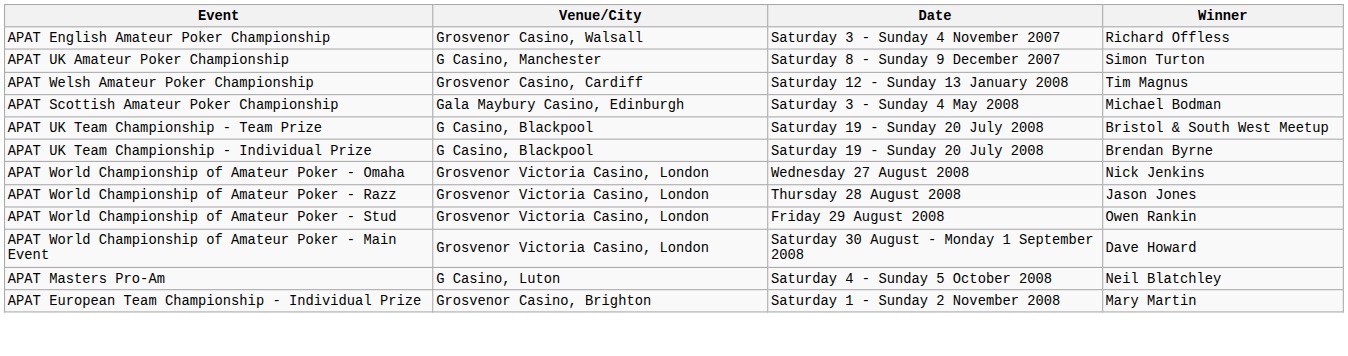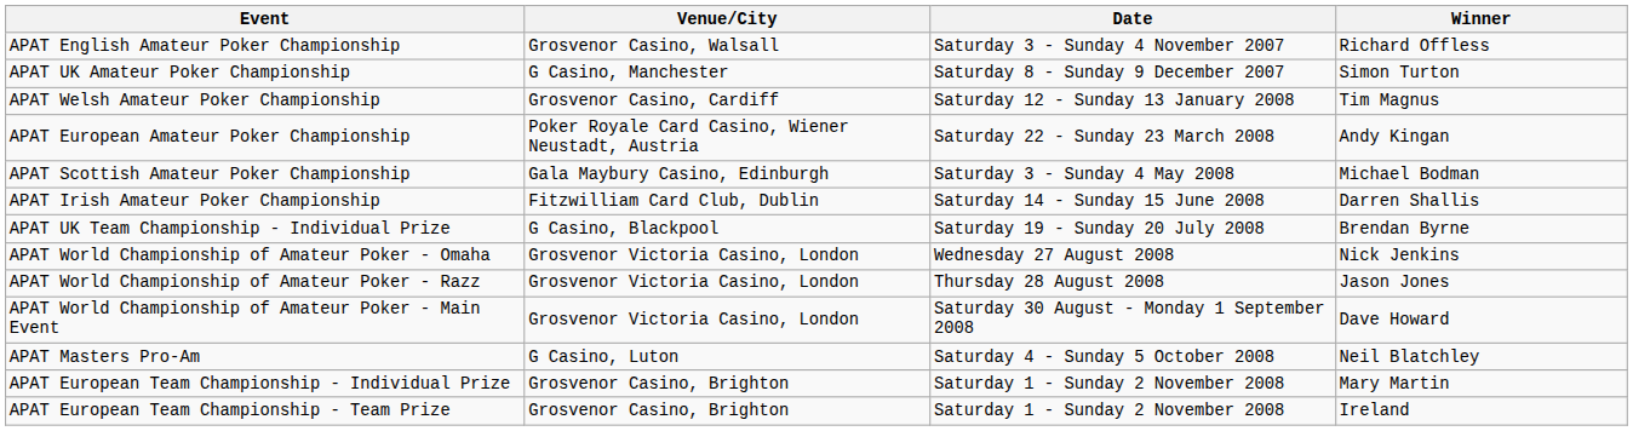 <table class="wikitable collapsible" width="100%">
 <tr>
 <th width="32%">Event</th>
 <th width="25%">Venue/City</th>
 <th width="25%">Date</th>
 <th width="18%">Winner</th>
 </tr>
 <tr>
 <td>APAT English Amateur Poker Championship</td>
 <td> Grosvenor Casino, Walsall</td>
 <td>Saturday 3 - Sunday 4 November 2007</td>
 <td> Richard Offless</td>
 </tr>
 <tr>
 <td>APAT UK Amateur Poker Championship</td>
 <td> G Casino, Manchester</td>
 <td>Saturday 8 - Sunday 9 December 2007</td>
 <td> Simon Turton</td>
 </tr>
 <tr>
 <td>APAT Welsh Amateur Poker Championship</td>
 <td> Grosvenor Casino, Cardiff</td>
 <td>Saturday 12 - Sunday 13 January 2008</td>
 <td> Tim Magnus</td>
 </tr>
 <tr>
+<td>APAT European Amateur Poker Championship</td>
+<td> Poker Royale Card Casino, Wiener Neustadt, Austria</td>
+<td>Saturday 22 - Sunday 23 March 2008</td>
+<td> Andy Kingan</td>
+</tr>
+<tr>
 <td>APAT Scottish Amateur Poker Championship</td>
 <td> Gala Maybury Casino, Edinburgh</td>
 <td>Saturday 3 - Sunday 4 May 2008</td>
 <td> Michael Bodman</td>
 </tr>
 <tr>
-<td>APAT UK Team Championship - Team Prize</td>
-<td> G Casino, Blackpool</td>
-<td>Saturday 19 - Sunday 20 July 2008</td>
-<td>Bristol & South West Meetup</td>
+<td>APAT Irish Amateur Poker Championship</td>
+<td> Fitzwilliam Card Club, Dublin</td>
+<td>Saturday 14 - Sunday 15 June 2008</td>
+<td> Darren Shallis</td>
 </tr>
 <tr>
 <td>APAT UK Team Championship - Individual Prize</td>
 <td> G Casino, Blackpool</td>
 <td>Saturday 19 - Sunday 20 July 2008</td>
 <td> Brendan Byrne</td>
 </tr>
 <tr>
 <td>APAT World Championship of Amateur Poker - Omaha</td>
 <td> Grosvenor Victoria Casino, London</td>
 <td>Wednesday 27 August 2008</td>
 <td> Nick Jenkins</td>
 </tr>
 <tr>
 <td>APAT World Championship of Amateur Poker - Razz</td>
 <td> Grosvenor Victoria Casino, London</td>
 <td>Thursday 28 August 2008</td>
 <td> Jason Jones</td>
 </tr>
 <tr>
-<td>APAT World Championship of Amateur Poker - Stud</td>
-<td> Grosvenor Victoria Casino, London</td>
-<td>Friday 29 August 2008</td>
-<td> Owen Rankin</td>
-</tr>
-<tr>
 <td>APAT World Championship of Amateur Poker - Main Event</td>
 <td> Grosvenor Victoria Casino, London</td>
 <td>Saturday 30 August - Monday 1 September 2008</td>
 <td> Dave Howard</td>
 </tr>
 <tr>
 <td>APAT Masters Pro-Am</td>
 <td> G Casino, Luton</td>
 <td>Saturday 4 - Sunday 5 October 2008</td>
 <td> Neil Blatchley</td>
 </tr>
 <tr>
 <td>APAT European Team Championship - Individual Prize</td>
 <td> Grosvenor Casino, Brighton</td>
 <td>Saturday 1 - Sunday 2 November 2008</td>
 <td> Mary Martin</td>
 </tr>
+<tr>
+<td>APAT European Team Championship - Team Prize</td>
+<td> Grosvenor Casino, Brighton</td>
+<td>Saturday 1 - Sunday 2 November 2008</td>
+<td> Ireland</td>
+</tr>
 </table>
